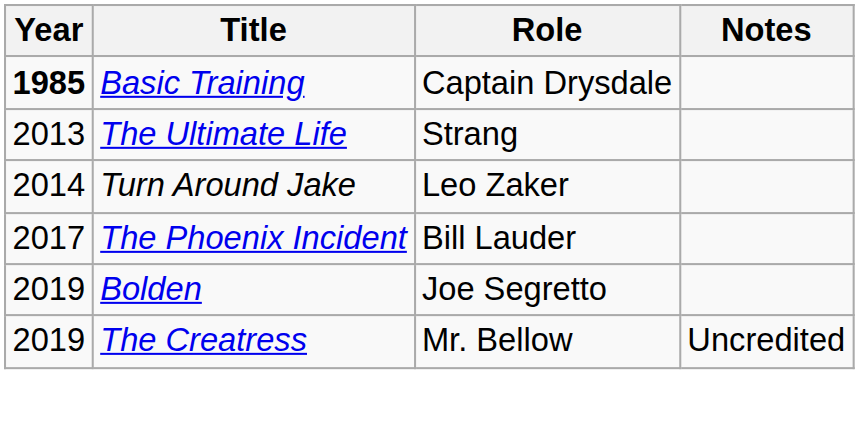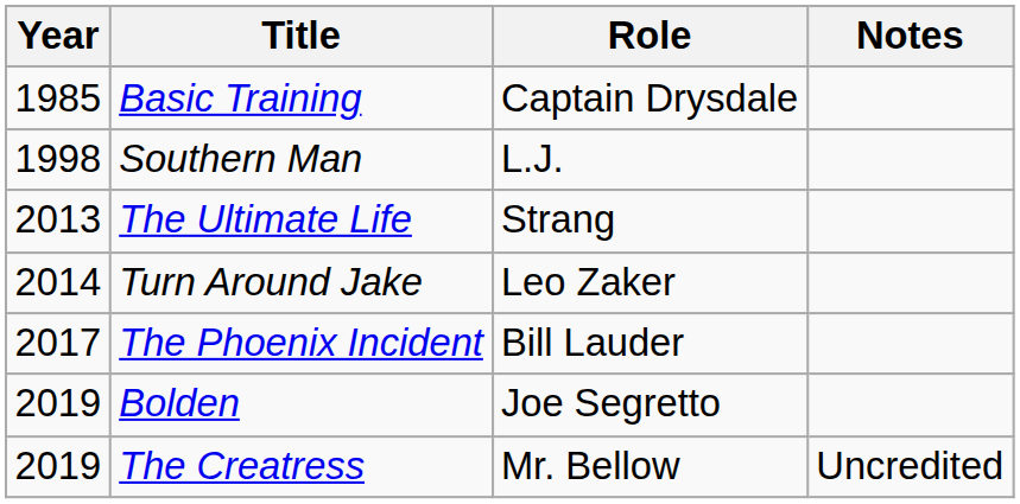 <table class="wikitable sortable">
 <tr>
 <th>Year</th>
 <th>Title</th>
 <th>Role</th>
 <th>Notes</th>
 </tr>
 <tr>
-<td><strong>1985</strong></td>
+<td>1985</td>
 <td><a href='#'><em>Basic Training</em></a></td>
 <td>Captain Drysdale</td>
+<td></td>
+</tr>
+<tr>
+<td>1998</td>
+<td><em>Southern Man</em></td>
+<td>L.J.</td>
 <td></td>
 </tr>
 <tr>
 <td>2013</td>
 <td><em><a href='#'>The Ultimate Life</a></em></td>
 <td>Strang</td>
 <td></td>
 </tr>
 <tr>
 <td>2014</td>
 <td><em>Turn Around Jake</em></td>
 <td>Leo Zaker</td>
 <td></td>
 </tr>
 <tr>
 <td>2017</td>
 <td><em><a href='#'>The Phoenix Incident</a></em></td>
 <td>Bill Lauder</td>
 <td></td>
 </tr>
 <tr>
 <td>2019</td>
 <td><em><a href='#'>Bolden</a></em></td>
 <td>Joe Segretto</td>
 <td></td>
 </tr>
 <tr>
 <td>2019</td>
 <td><em><a href='#'>The Creatress</a></em></td>
 <td>Mr. Bellow</td>
 <td>Uncredited</td>
 </tr>
 </table>
